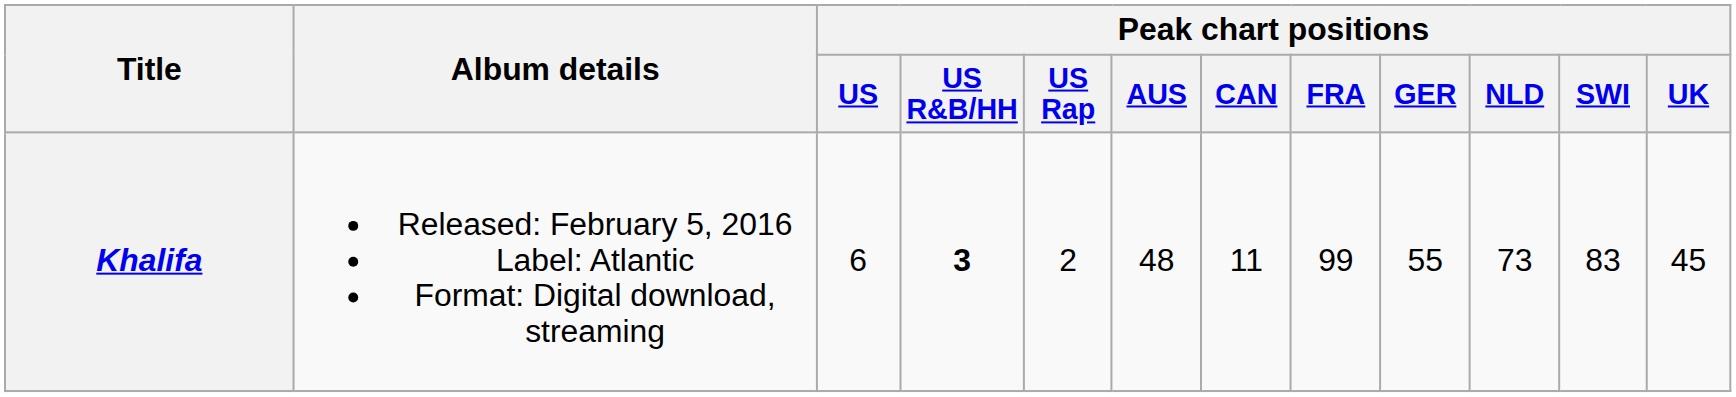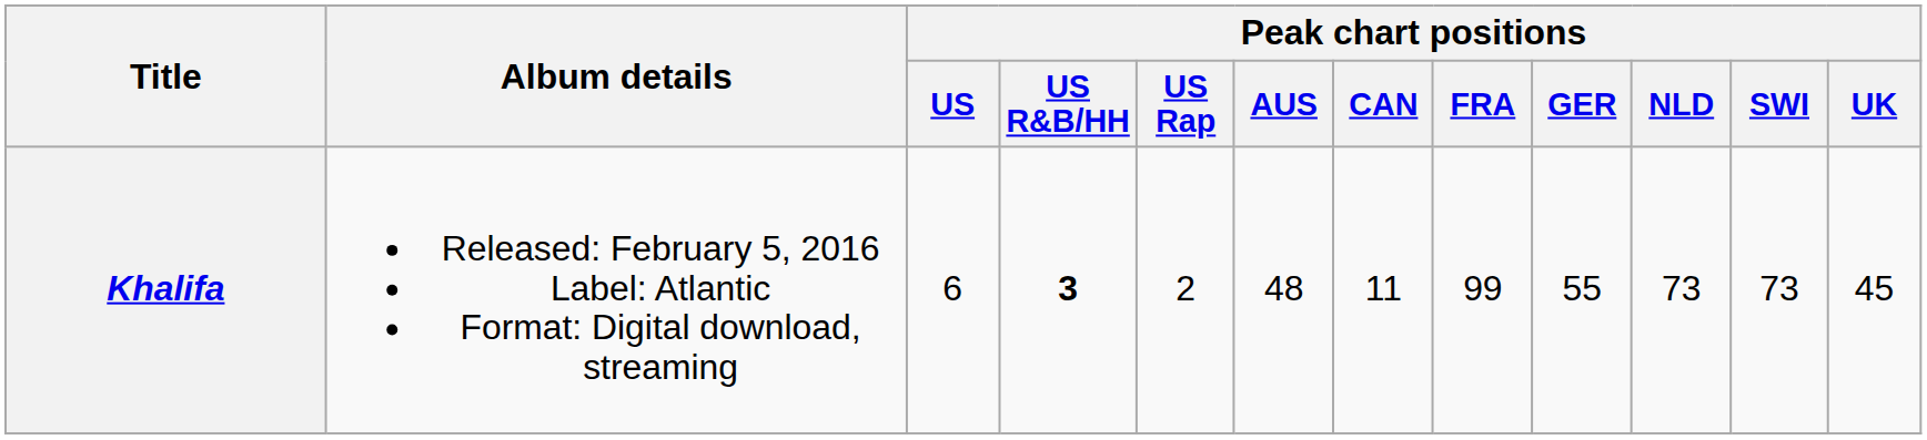 <table class="wikitable plainrowheaders" style="text-align:center;">
 <tr>
 <th scope="col" rowspan="2" style="width:11em;">Title</th>
 <th scope="col" rowspan="2" style="width:20em;">Album details</th>
 <th scope="col" colspan="10">Peak chart positions</th>
 </tr>
 <tr>
 <th scope="col" style="width:2.9em;font-size:90%;"><a href='#'>US</a><br></th>
 <th scope="col" style="width:2.9em;font-size:90%;"><a href='#'>US<br>R&B/HH</a><br></th>
 <th scope="col" style="width:2.9em;font-size:90%;"><a href='#'>US<br>Rap</a><br></th>
 <th scope="col" style="width:2.9em;font-size:90%;"><a href='#'>AUS</a><br></th>
 <th scope="col" style="width:2.9em;font-size:90%;"><a href='#'>CAN</a><br></th>
 <th scope="col" style="width:2.9em;font-size:90%;"><a href='#'>FRA</a><br></th>
 <th scope="col" style="width:2.9em;font-size:90%;"><a href='#'>GER</a><br></th>
 <th scope="col" style="width:2.9em;font-size:90%;"><a href='#'>NLD</a><br></th>
 <th scope="col" style="width:2.9em;font-size:90%;"><a href='#'>SWI</a><br></th>
 <th scope="col" style="width:2.9em;font-size:90%;"><a href='#'>UK</a><br></th>
 </tr>
 <tr>
 <th scope="row"><em><a href='#'>Khalifa</a></em></th>
 <td><br><ul><li>Released: February 5, 2016</li><li>Label: Atlantic</li><li>Format: Digital download, streaming</li></ul></td>
 <td>6</td>
 <td><strong>3</strong></td>
 <td>2</td>
 <td>48</td>
 <td>11</td>
 <td>99</td>
 <td>55</td>
 <td>73</td>
-<td>83</td>
+<td>73</td>
 <td>45</td>
 </tr>
 </table>
